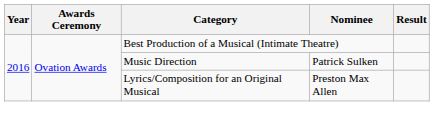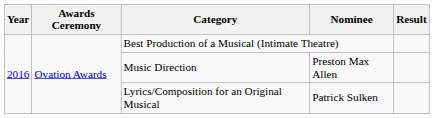 <table class="wikitable">
 <tr>
 <th>Year</th>
 <th>Awards Ceremony</th>
 <th>Category</th>
 <th>Nominee</th>
 <th>Result</th>
 </tr>
 <tr>
 <td rowspan=3><a href='#'>2016</a></td>
 <td rowspan=3><a href='#'>Ovation Awards</a></td>
 <td colspan=2>Best Production of a Musical (Intimate Theatre)</td>
 <td></td>
 </tr>
 <tr>
 <td>Music Direction</td>
-<td>Patrick Sulken</td>
+<td>Preston Max Allen</td>
 <td></td>
 </tr>
 <tr>
 <td>Lyrics/Composition for an Original Musical</td>
-<td>Preston Max Allen</td>
+<td>Patrick Sulken</td>
 <td></td>
 </tr>
 </table>
